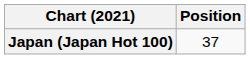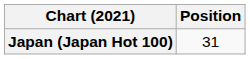 <table class="wikitable plainrowheaders" style="text-align:center">
 <tr>
 <th scope="col">Chart (2021)</th>
 <th scope="col">Position</th>
 </tr>
 <tr>
 <th scope="row">Japan (Japan Hot 100)</th>
-<td>37</td>
+<td>31</td>
 </tr>
 </table>
